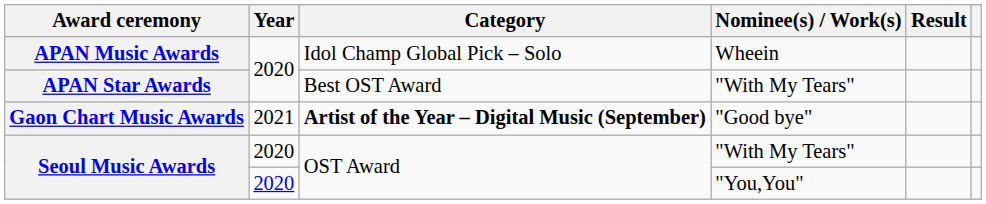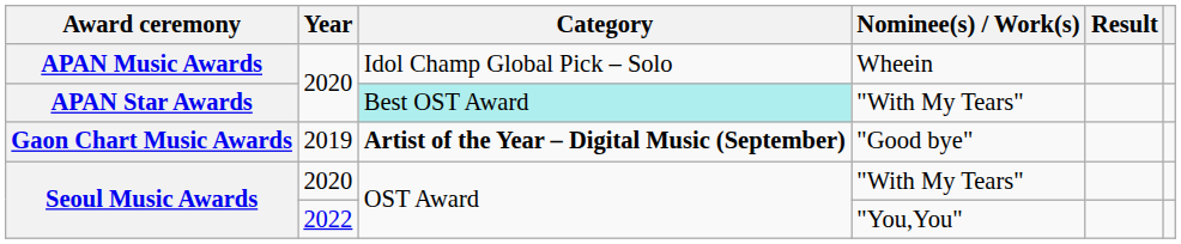 <table class="wikitable plainrowheaders sortable">
 <tr>
 <th scope="col">Award ceremony</th>
 <th scope="col">Year</th>
 <th scope="col">Category</th>
 <th scope="col">Nominee(s) / Work(s)</th>
 <th scope="col">Result</th>
 <th scope="col" class="unsortable"></th>
 </tr>
 <tr>
 <th scope="row"><a href='#'>APAN Music Awards</a></th>
 <td rowspan="2" style="text-align:center">2020</td>
 <td>Idol Champ Global Pick – Solo</td>
 <td>Wheein</td>
 <td></td>
 <td style="text-align:center"></td>
 </tr>
 <tr>
 <th scope="row"><a href='#'>APAN Star Awards</a></th>
-<td>Best OST Award</td>
+<td style="background: paleturquoise;">Best OST Award</td>
 <td>"With My Tears"</td>
 <td></td>
 <td style="text-align:center"></td>
 </tr>
 <tr>
 <th scope="row"><a href='#'>Gaon Chart Music Awards</a></th>
-<td style="text-align:center">2021</td>
+<td style="text-align:center">2019</td>
 <td><strong>Artist of the Year – Digital Music (September)</strong></td>
 <td>"Good bye"</td>
 <td></td>
 <td></td>
 </tr>
 <tr>
 <th scope="row" rowspan="2"><a href='#'>Seoul Music Awards</a></th>
 <td style="text-align:center">2020</td>
 <td rowspan="2">OST Award</td>
 <td>"With My Tears"</td>
 <td></td>
 <td></td>
 </tr>
 <tr>
-<td style="text-align:center"><a href='#'>2020</a></td>
+<td style="text-align:center"><a href='#'>2022</a></td>
 <td>"You,You"</td>
 <td></td>
 <td style="text-align:center"></td>
 </tr>
 </table>
